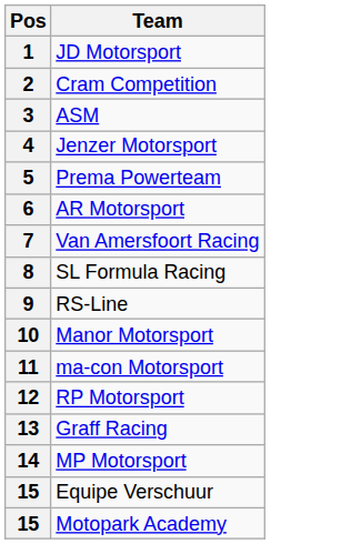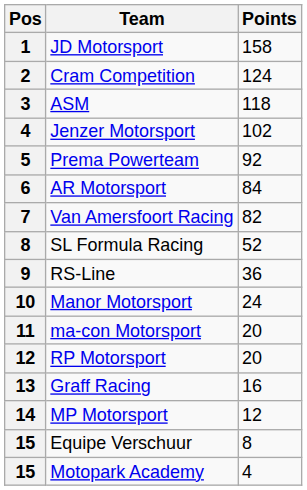 <table class="wikitable" style="font-size: 85%">
 <tr>
 <th>Pos</th>
 <th>Team</th>
+<th>Points</th>
 </tr>
 <tr>
 <th>1</th>
 <td> <a href='#'>JD Motorsport</a></td>
+<td>158</td>
 </tr>
 <tr>
 <th>2</th>
 <td> <a href='#'>Cram Competition</a></td>
+<td>124</td>
 </tr>
 <tr>
 <th>3</th>
 <td> <a href='#'>ASM</a></td>
+<td>118</td>
 </tr>
 <tr>
 <th>4</th>
 <td> <a href='#'>Jenzer Motorsport</a></td>
+<td>102</td>
 </tr>
 <tr>
 <th>5</th>
 <td> <a href='#'>Prema Powerteam</a></td>
+<td>92</td>
 </tr>
 <tr>
 <th>6</th>
 <td> <a href='#'>AR Motorsport</a></td>
+<td>84</td>
 </tr>
 <tr>
 <th>7</th>
 <td> <a href='#'>Van Amersfoort Racing</a></td>
+<td>82</td>
 </tr>
 <tr>
 <th>8</th>
 <td> SL Formula Racing</td>
+<td>52</td>
 </tr>
 <tr>
 <th>9</th>
 <td> RS-Line</td>
+<td>36</td>
 </tr>
 <tr>
 <th>10</th>
 <td> <a href='#'>Manor Motorsport</a></td>
+<td>24</td>
 </tr>
 <tr>
 <th>11</th>
 <td> <a href='#'>ma-con Motorsport</a></td>
+<td>20</td>
 </tr>
 <tr>
 <th>12</th>
 <td> <a href='#'>RP Motorsport</a></td>
+<td>20</td>
 </tr>
 <tr>
 <th>13</th>
 <td> <a href='#'>Graff Racing</a></td>
+<td>16</td>
 </tr>
 <tr>
 <th>14</th>
 <td> <a href='#'>MP Motorsport</a></td>
+<td>12</td>
 </tr>
 <tr>
 <th>15</th>
 <td> Equipe Verschuur</td>
+<td>8</td>
 </tr>
 <tr>
 <th>15</th>
 <td> <a href='#'>Motopark Academy</a></td>
+<td>4</td>
 </tr>
 </table>
